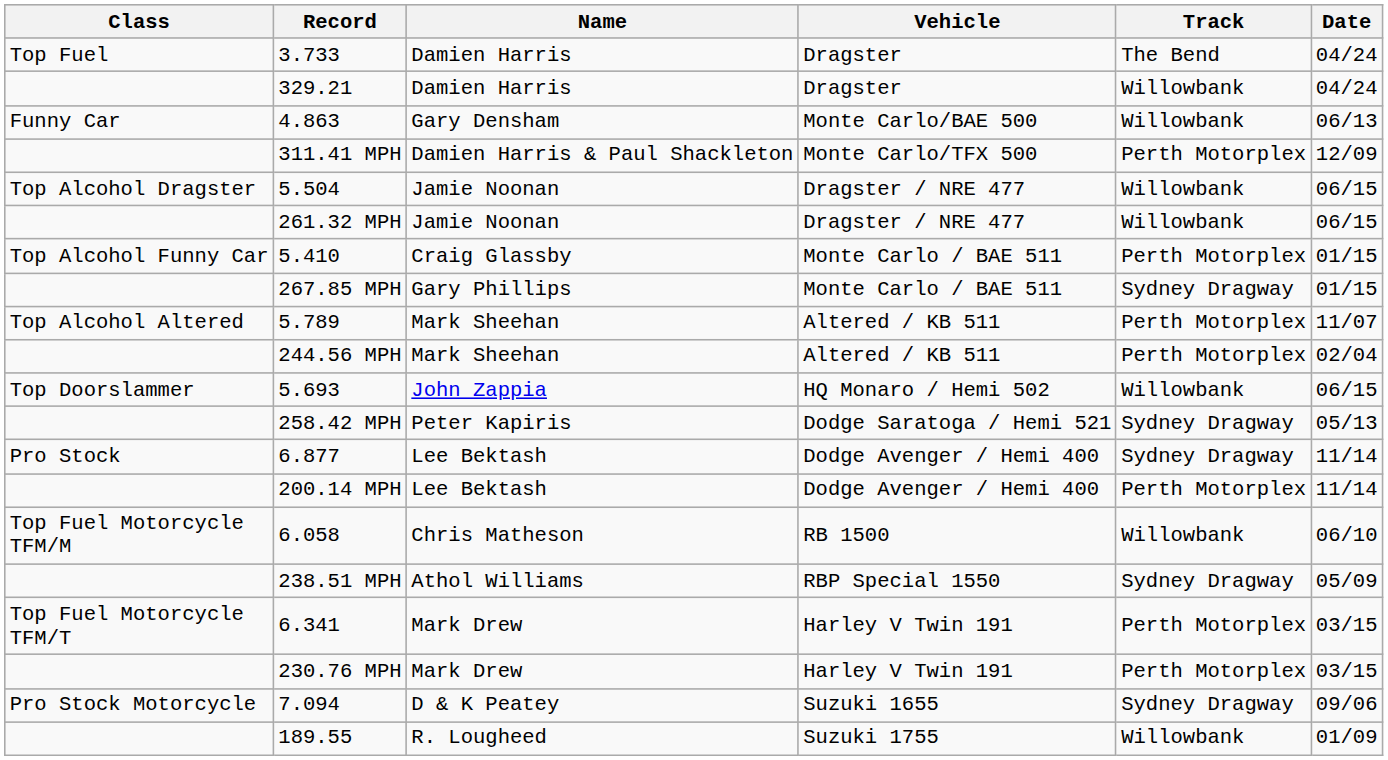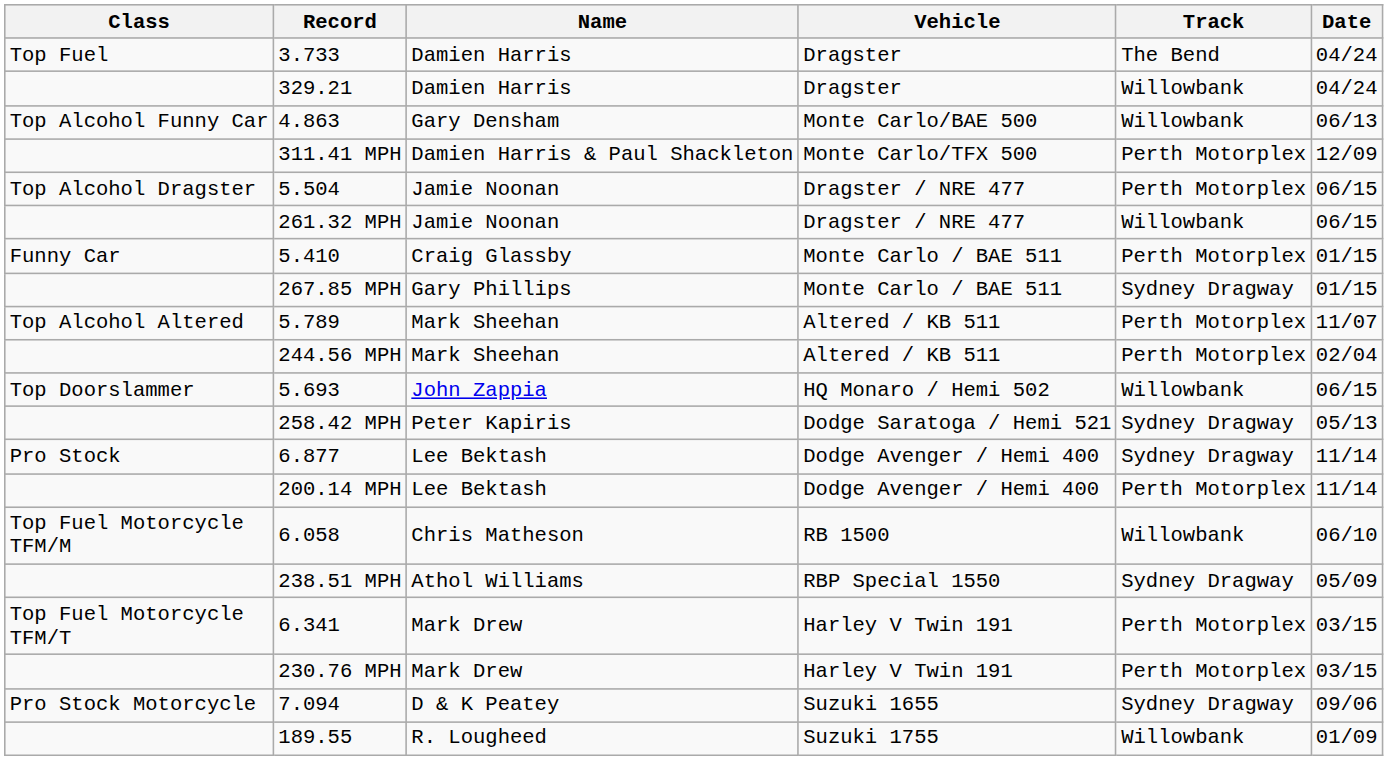 <table class="wikitable">
 <tr>
 <th>Class</th>
 <th>Record</th>
 <th>Name</th>
 <th>Vehicle</th>
 <th>Track</th>
 <th>Date</th>
 </tr>
 <tr>
 <td>Top Fuel</td>
 <td>3.733</td>
 <td>Damien Harris</td>
 <td>Dragster</td>
 <td>The Bend</td>
 <td>04/24</td>
 </tr>
 <tr>
 <td></td>
 <td>329.21</td>
 <td>Damien Harris</td>
 <td>Dragster</td>
 <td>Willowbank</td>
 <td>04/24</td>
 </tr>
 <tr>
-<td>Funny Car</td>
+<td>Top Alcohol Funny Car</td>
 <td>4.863</td>
 <td>Gary Densham</td>
 <td>Monte Carlo/BAE 500</td>
 <td>Willowbank</td>
 <td>06/13</td>
 </tr>
 <tr>
 <td></td>
 <td>311.41 MPH</td>
 <td>Damien Harris & Paul Shackleton</td>
 <td>Monte Carlo/TFX 500</td>
 <td>Perth Motorplex</td>
 <td>12/09</td>
 </tr>
 <tr>
 <td>Top Alcohol Dragster</td>
 <td>5.504</td>
 <td>Jamie Noonan</td>
 <td>Dragster / NRE 477</td>
-<td>Willowbank</td>
+<td>Perth Motorplex</td>
 <td>06/15</td>
 </tr>
 <tr>
 <td></td>
 <td>261.32 MPH</td>
 <td>Jamie Noonan</td>
 <td>Dragster / NRE 477</td>
 <td>Willowbank</td>
 <td>06/15</td>
 </tr>
 <tr>
-<td>Top Alcohol Funny Car</td>
+<td>Funny Car</td>
 <td>5.410</td>
 <td>Craig Glassby</td>
 <td>Monte Carlo / BAE 511</td>
 <td>Perth Motorplex</td>
 <td>01/15</td>
 </tr>
 <tr>
 <td></td>
 <td>267.85 MPH</td>
 <td>Gary Phillips</td>
 <td>Monte Carlo / BAE 511</td>
 <td>Sydney Dragway</td>
 <td>01/15</td>
 </tr>
 <tr>
 <td>Top Alcohol Altered</td>
 <td>5.789</td>
 <td>Mark Sheehan</td>
 <td>Altered / KB 511</td>
 <td>Perth Motorplex</td>
 <td>11/07</td>
 </tr>
 <tr>
 <td></td>
 <td>244.56 MPH</td>
 <td>Mark Sheehan</td>
 <td>Altered / KB 511</td>
 <td>Perth Motorplex</td>
 <td>02/04</td>
 </tr>
 <tr>
 <td>Top Doorslammer</td>
 <td>5.693</td>
 <td><a href='#'>John Zappia</a></td>
 <td>HQ Monaro / Hemi 502</td>
 <td>Willowbank</td>
 <td>06/15</td>
 </tr>
 <tr>
 <td></td>
 <td>258.42 MPH</td>
 <td>Peter Kapiris</td>
 <td>Dodge Saratoga / Hemi 521</td>
 <td>Sydney Dragway</td>
 <td>05/13</td>
 </tr>
 <tr>
 <td>Pro Stock</td>
 <td>6.877</td>
 <td>Lee Bektash</td>
 <td>Dodge Avenger / Hemi 400</td>
 <td>Sydney Dragway</td>
 <td>11/14</td>
 </tr>
 <tr>
 <td></td>
 <td>200.14 MPH</td>
 <td>Lee Bektash</td>
 <td>Dodge Avenger / Hemi 400</td>
 <td>Perth Motorplex</td>
 <td>11/14</td>
 </tr>
 <tr>
 <td>Top Fuel Motorcycle<br>TFM/M</td>
 <td>6.058</td>
 <td>Chris Matheson</td>
 <td>RB 1500</td>
 <td>Willowbank</td>
 <td>06/10</td>
 </tr>
 <tr>
 <td></td>
 <td>238.51 MPH</td>
 <td>Athol Williams</td>
 <td>RBP Special 1550</td>
 <td>Sydney Dragway</td>
 <td>05/09</td>
 </tr>
 <tr>
 <td>Top Fuel Motorcycle<br>TFM/T</td>
 <td>6.341</td>
 <td>Mark Drew</td>
 <td>Harley V Twin 191</td>
 <td>Perth Motorplex</td>
 <td>03/15</td>
 </tr>
 <tr>
 <td></td>
 <td>230.76 MPH</td>
 <td>Mark Drew</td>
 <td>Harley V Twin 191</td>
 <td>Perth Motorplex</td>
 <td>03/15</td>
 </tr>
 <tr>
 <td>Pro Stock Motorcycle</td>
 <td>7.094</td>
 <td>D & K Peatey</td>
 <td>Suzuki 1655</td>
 <td>Sydney Dragway</td>
 <td>09/06</td>
 </tr>
 <tr>
 <td></td>
 <td>189.55</td>
 <td>R. Lougheed</td>
 <td>Suzuki 1755</td>
 <td>Willowbank</td>
 <td>01/09</td>
 </tr>
 </table>
